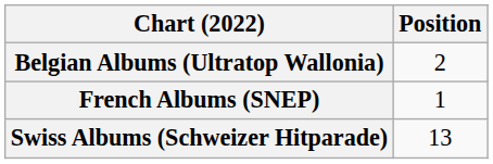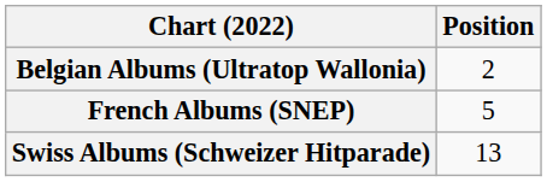 <table class="wikitable sortable plainrowheaders" style="text-align:center">
 <tr>
 <th scope="col">Chart (2022)</th>
 <th scope="col">Position</th>
 </tr>
 <tr>
 <th scope="row">Belgian Albums (Ultratop Wallonia)</th>
 <td>2</td>
 </tr>
 <tr>
 <th scope="row">French Albums (SNEP)</th>
-<td>1</td>
+<td>5</td>
 </tr>
 <tr>
 <th scope="row">Swiss Albums (Schweizer Hitparade)</th>
 <td>13</td>
 </tr>
 </table>
